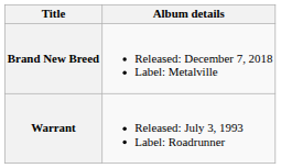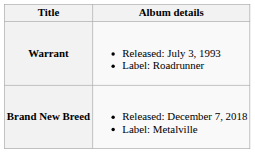 <table class="wikitable plainrowheaders">
 <tr>
 <th rowspan="1" scope="col">Title</th>
 <th rowspan="1" scope="col">Album details</th>
 </tr>
 <tr>
+<th scope="row">Warrant</th>
+<td><br><ul><li>Released: July 3, 1993</li><li>Label: Roadrunner</li></ul></td>
+</tr>
+<tr>
 <th scope="row">Brand New Breed</th>
 <td><br><ul><li>Released: December 7, 2018</li><li>Label: Metalville</li></ul></td>
 </tr>
-<tr>
-<th scope="row">Warrant</th>
-<td><br><ul><li>Released: July 3, 1993</li><li>Label: Roadrunner</li></ul></td>
-</tr>
 </table>
